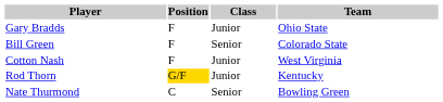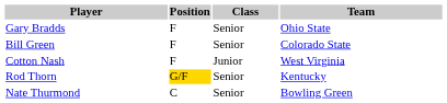 <table style="width:600px" "border:'1' 'solid' 'gray'">
 <tr>
 <th bgcolor="#CCCCCC" style="width:40%">Player</th>
 <th bgcolor="#CCCCCC" style="width:4%">Position</th>
 <th bgcolor="#CCCCCC" style="width:16%">Class</th>
 <th bgcolor="#CCCCCC" style="width:40%">Team</th>
 </tr>
 <tr>
 <td><a href='#'>Gary Bradds</a></td>
 <td>F</td>
-<td>Junior</td>
+<td>Senior</td>
 <td><a href='#'>Ohio State</a></td>
 </tr>
 <tr>
 <td><a href='#'>Bill Green</a></td>
 <td>F</td>
 <td>Senior</td>
 <td><a href='#'>Colorado State</a></td>
 </tr>
 <tr>
 <td><a href='#'>Cotton Nash</a></td>
 <td>F</td>
 <td>Junior</td>
 <td><a href='#'>West Virginia</a></td>
 </tr>
 <tr>
 <td><a href='#'>Rod Thorn</a></td>
 <td style="background: gold;">G/F</td>
-<td>Junior</td>
+<td>Senior</td>
 <td><a href='#'>Kentucky</a></td>
 </tr>
 <tr>
 <td><a href='#'>Nate Thurmond</a></td>
 <td>C</td>
 <td>Senior</td>
 <td><a href='#'>Bowling Green</a></td>
 </tr>
 </table>
